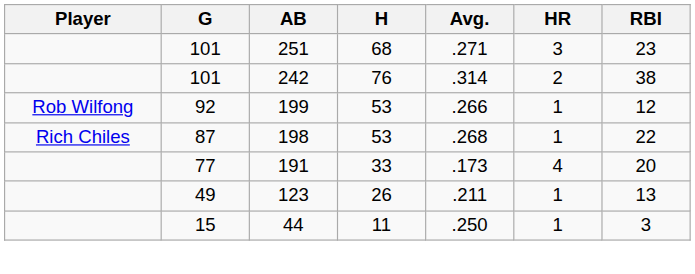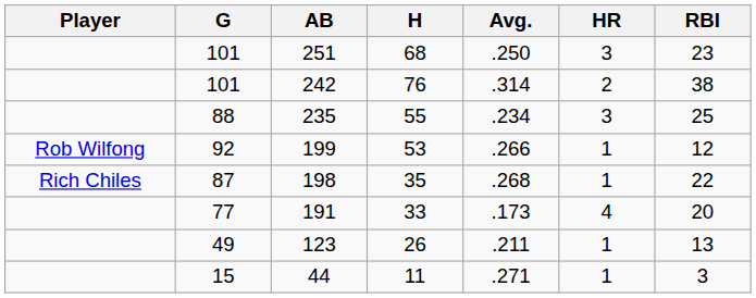 <table class="wikitable sortable">
 <tr>
 <th bgcolor="#DDDDFF" width="16%">Player</th>
 <th bgcolor="#DDDDFF" width="9%">G</th>
 <th bgcolor="#DDDDFF" width="9%">AB</th>
 <th bgcolor="#DDDDFF" width="9%">H</th>
 <th bgcolor="#DDDDFF" width="9%">Avg.</th>
 <th bgcolor="#DDDDFF" width="9%">HR</th>
 <th bgcolor="#DDDDFF" width="9%">RBI</th>
 </tr>
 <tr align="center">
 <td></td>
 <td>101</td>
 <td>251</td>
 <td>68</td>
-<td>.271</td>
+<td>.250</td>
 <td>3</td>
 <td>23</td>
 </tr>
 <tr align="center">
 <td></td>
 <td>101</td>
 <td>242</td>
 <td>76</td>
 <td>.314</td>
 <td>2</td>
 <td>38</td>
+</tr>
+<tr align="center">
+<td></td>
+<td>88</td>
+<td>235</td>
+<td>55</td>
+<td>.234</td>
+<td>3</td>
+<td>25</td>
 </tr>
 <tr align="center">
 <td><a href='#'>Rob Wilfong</a></td>
 <td>92</td>
 <td>199</td>
 <td>53</td>
 <td>.266</td>
 <td>1</td>
 <td>12</td>
 </tr>
 <tr align=center>
 <td><a href='#'>Rich Chiles</a></td>
 <td>87</td>
 <td>198</td>
-<td>53</td>
+<td>35</td>
 <td>.268</td>
 <td>1</td>
 <td>22</td>
 </tr>
 <tr align=center>
 <td></td>
 <td>77</td>
 <td>191</td>
 <td>33</td>
 <td>.173</td>
 <td>4</td>
 <td>20</td>
 </tr>
 <tr align="center">
 <td></td>
 <td>49</td>
 <td>123</td>
 <td>26</td>
 <td>.211</td>
 <td>1</td>
 <td>13</td>
 </tr>
 <tr align="center">
 <td></td>
 <td>15</td>
 <td>44</td>
 <td>11</td>
-<td>.250</td>
+<td>.271</td>
 <td>1</td>
 <td>3</td>
 </tr>
 </table>
